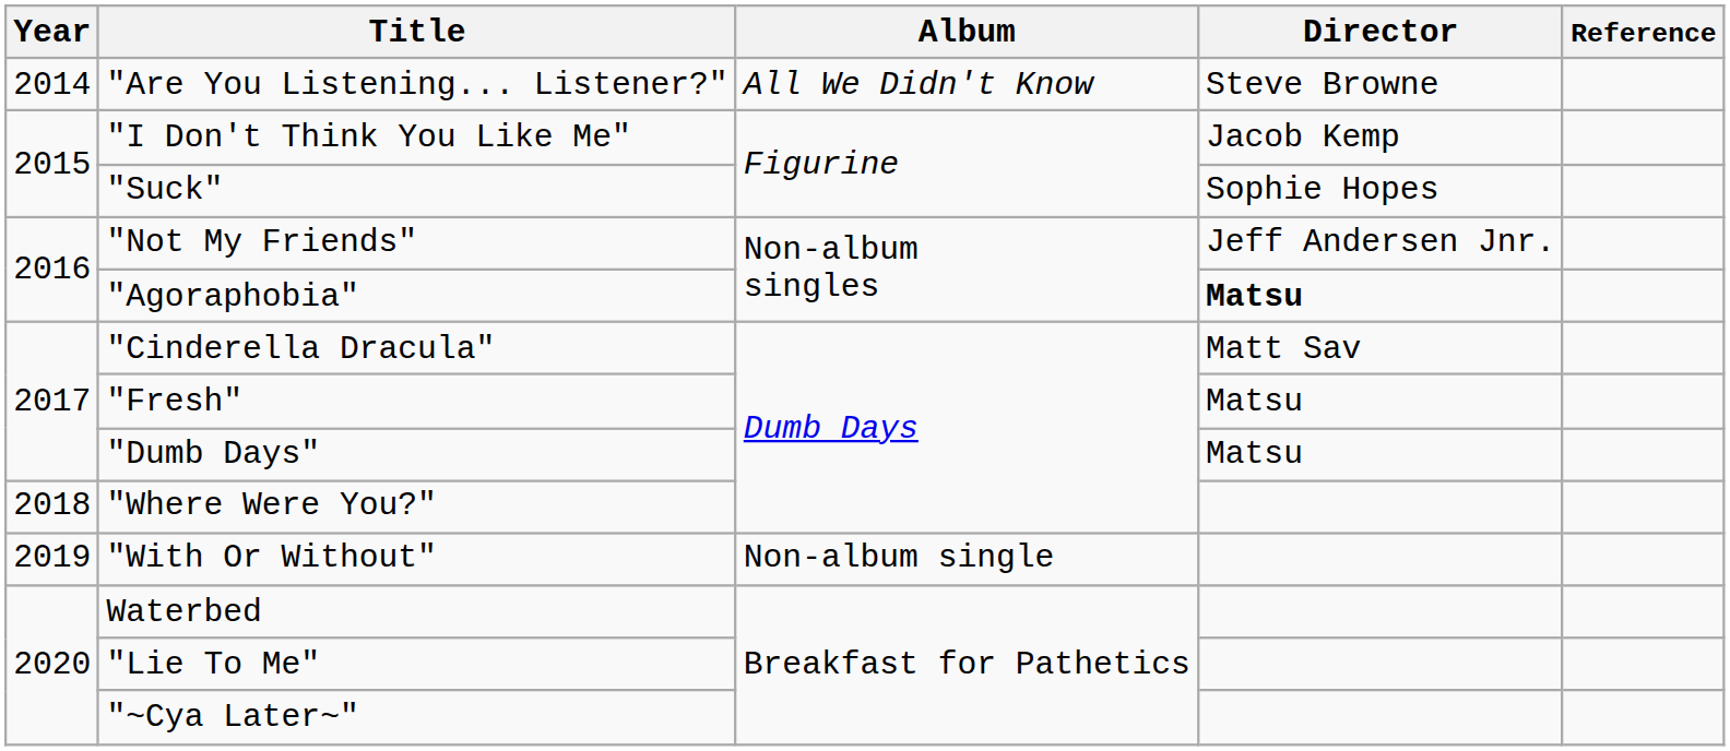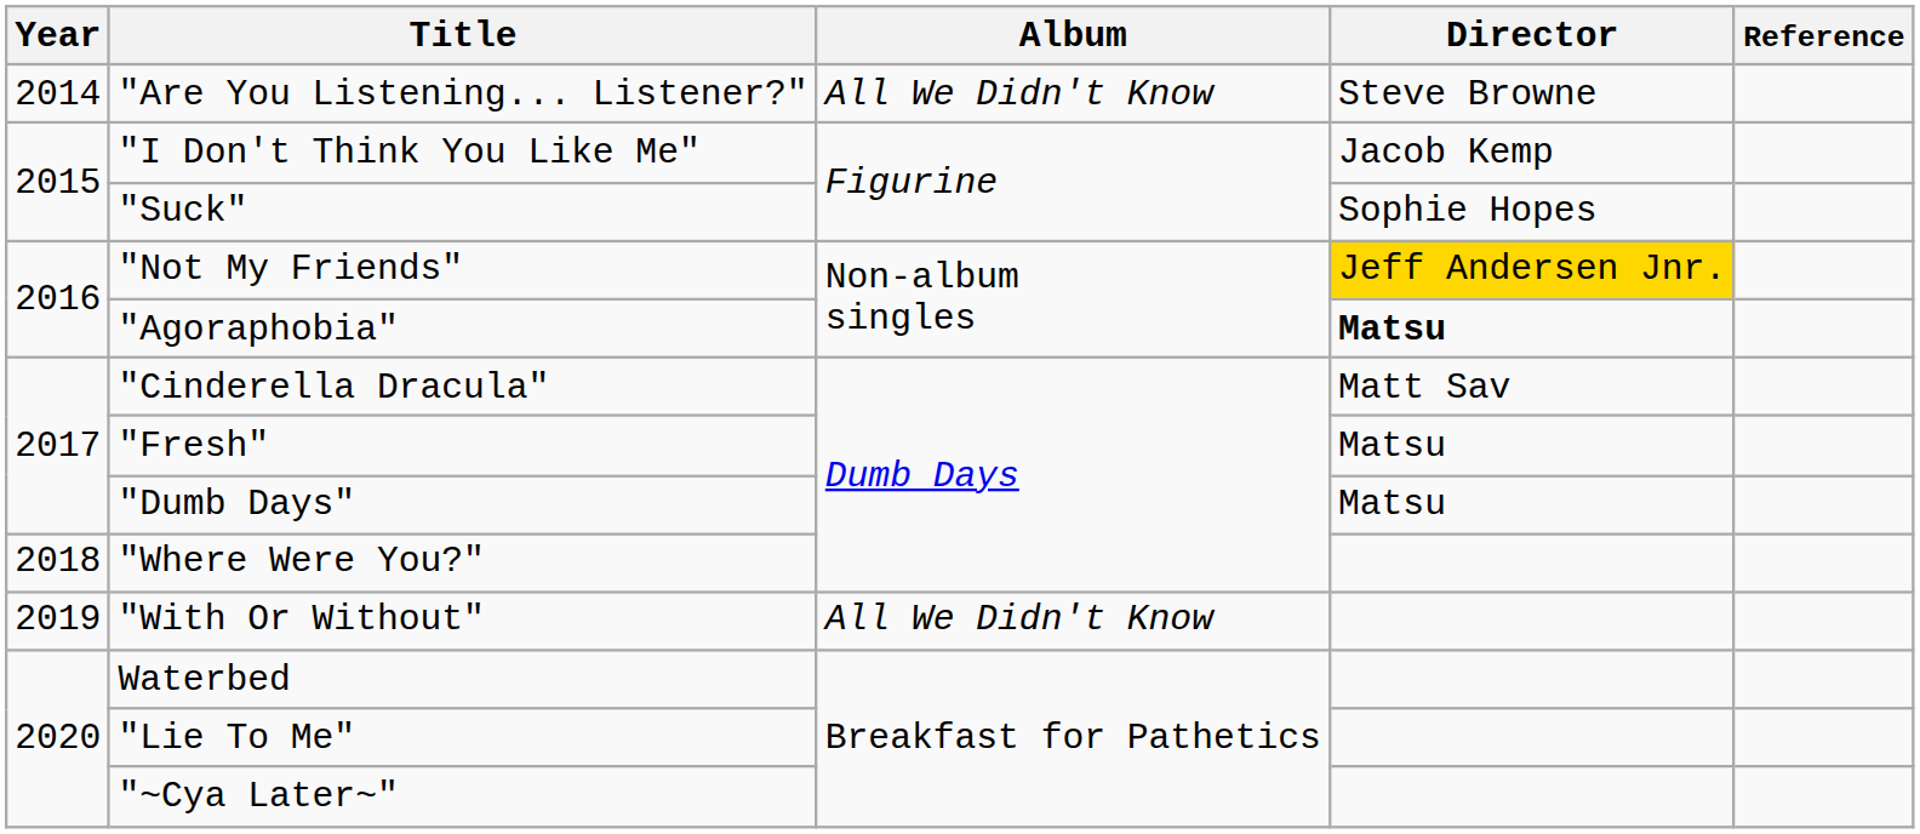 <table class="wikitable">
 <tr>
 <th valign="top">Year</th>
 <th valign="top">Title</th>
 <th valign="top">Album</th>
 <th valign="top">Director</th>
 <th valign="top"><small>Reference</small></th>
 </tr>
 <tr>
 <td>2014</td>
 <td>"Are You Listening... Listener?"</td>
 <td><em>All We Didn't Know</em></td>
 <td>Steve Browne</td>
 <td align=center></td>
 </tr>
 <tr>
 <td rowspan="2">2015</td>
 <td>"I Don't Think You Like Me"</td>
 <td rowspan="2"><em>Figurine</em></td>
 <td>Jacob Kemp</td>
 <td align=center></td>
 </tr>
 <tr>
 <td>"Suck"</td>
 <td>Sophie Hopes</td>
 <td align=center></td>
 </tr>
 <tr>
 <td rowspan="2">2016</td>
 <td>"Not My Friends"</td>
 <td rowspan="2">Non-album<br>singles</td>
-<td>Jeff Andersen Jnr.</td>
+<td style="background: gold;">Jeff Andersen Jnr.</td>
 <td align=center></td>
 </tr>
 <tr>
 <td>"Agoraphobia"</td>
 <td><strong>Matsu</strong></td>
 <td align=center></td>
 </tr>
 <tr>
 <td rowspan="3">2017</td>
 <td>"Cinderella Dracula"</td>
 <td rowspan="4"><em><a href='#'>Dumb Days</a></em></td>
 <td>Matt Sav</td>
 <td align=center></td>
 </tr>
 <tr>
 <td>"Fresh"</td>
 <td>Matsu</td>
 <td align=center></td>
 </tr>
 <tr>
 <td>"Dumb Days"</td>
 <td>Matsu</td>
 <td align=center></td>
 </tr>
 <tr>
 <td>2018</td>
 <td>"Where Were You?"</td>
 <td></td>
 <td align=center></td>
 </tr>
 <tr>
 <td>2019</td>
 <td>"With Or Without"</td>
-<td>Non-album single</td>
+<td><em>All We Didn't Know</em></td>
 <td></td>
 <td></td>
 </tr>
 <tr>
 <td rowspan="3">2020</td>
 <td>Waterbed</td>
 <td rowspan="3">Breakfast for Pathetics</td>
 <td></td>
 <td></td>
 </tr>
 <tr>
 <td>"Lie To Me"</td>
 <td></td>
 <td></td>
 </tr>
 <tr>
 <td>"~Cya Later~"</td>
 <td></td>
 <td></td>
 </tr>
 </table>
